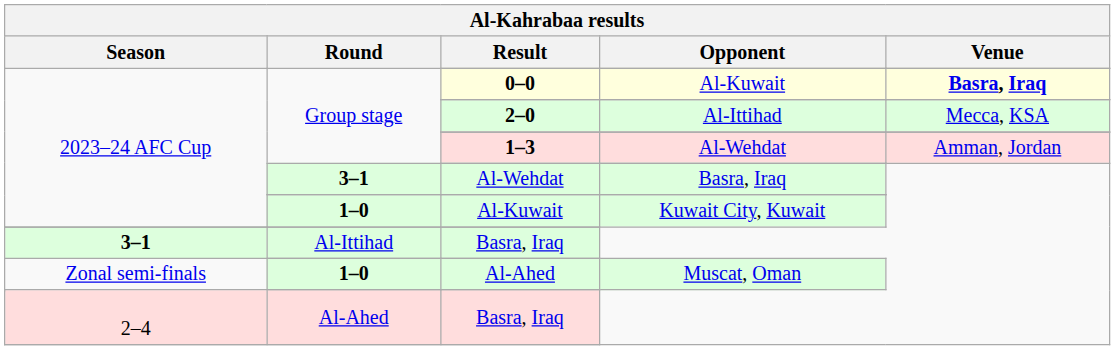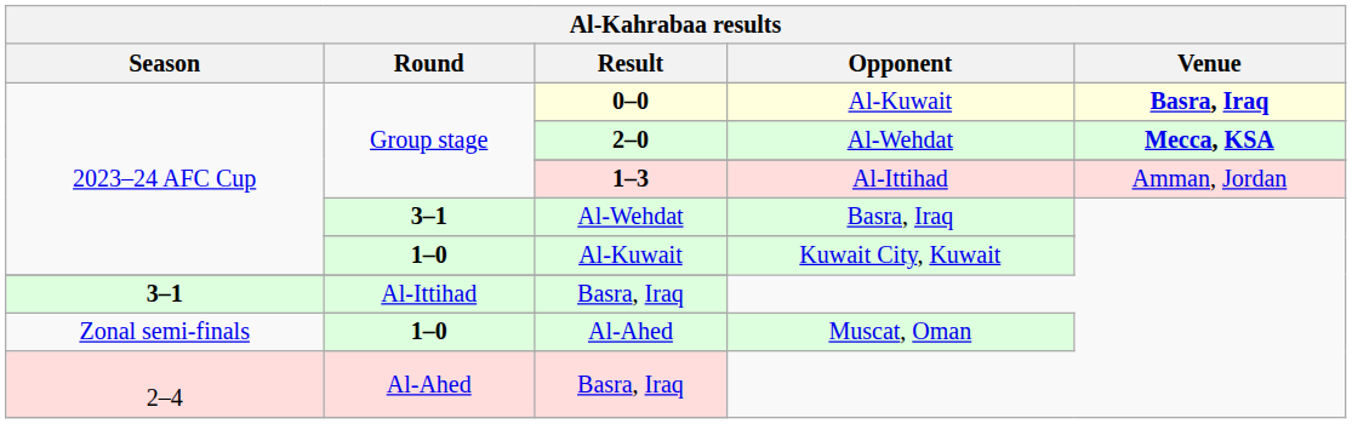 <table width=70% class="wikitable" style="text-align:center">
 <tr>
 <th colspan=5>Al-Kahrabaa results</th>
 </tr>
 <tr>
 <th>Season</th>
 <th>Round</th>
 <th>Result</th>
 <th>Opponent</th>
 <th>Venue</th>
 </tr>
 <tr align=center>
 <td rowspan="10" align=center><a href='#'>2023–24 AFC Cup</a></td>
 <td rowspan="7"><a href='#'>Group stage</a></td>
 </tr>
 <tr bgcolor=#ffffdd>
 <td><strong>0–0</strong></td>
 <td> <a href='#'>Al-Kuwait</a></td>
 <td><strong><a href='#'>Basra</a>, <a href='#'>Iraq</a></strong></td>
 </tr>
 <tr align=center>
 </tr>
 <tr bgcolor=#ddffdd>
 <td><strong>2–0</strong></td>
-<td> <a href='#'>Al-Ittihad</a></td>
-<td><a href='#'>Mecca</a>, <a href='#'>KSA</a></td>
+<td> <a href='#'>Al-Wehdat</a></td>
+<td><strong><a href='#'>Mecca</a>, <a href='#'>KSA</a></strong></td>
 </tr>
 <tr align=center>
 </tr>
 <tr bgcolor=#ffdddd>
 <td><strong>1–3</strong></td>
-<td> <a href='#'>Al-Wehdat</a></td>
+<td> <a href='#'>Al-Ittihad</a></td>
 <td><a href='#'>Amman</a>, <a href='#'>Jordan</a></td>
 </tr>
 <tr align=center>
 </tr>
 <tr bgcolor=#ddffdd>
 <td><strong>3–1</strong></td>
 <td> <a href='#'>Al-Wehdat</a></td>
 <td><a href='#'>Basra</a>, <a href='#'>Iraq</a></td>
 </tr>
 <tr align=center>
 </tr>
 <tr bgcolor=#ddffdd>
 <td><strong>1–0</strong></td>
 <td> <a href='#'>Al-Kuwait</a></td>
 <td><a href='#'>Kuwait City</a>, <a href='#'>Kuwait</a></td>
 </tr>
 <tr align=center>
 </tr>
 <tr bgcolor=#ddffdd>
 <td><strong>3–1</strong></td>
 <td> <a href='#'>Al-Ittihad</a></td>
 <td><a href='#'>Basra</a>, <a href='#'>Iraq</a></td>
 </tr>
 <tr align=center>
 <td rowspan="3"><a href='#'>Zonal semi-finals</a></td>
 </tr>
 <tr bgcolor=#ddffdd>
 <td><strong>1–0</strong></td>
 <td> <a href='#'>Al-Ahed</a></td>
 <td><a href='#'>Muscat</a>, <a href='#'>Oman</a></td>
 </tr>
 <tr align=center>
 </tr>
 <tr bgcolor=#ffdddd>
 <td><br>2–4 </td>
 <td> <a href='#'>Al-Ahed</a></td>
 <td><a href='#'>Basra</a>, <a href='#'>Iraq</a></td>
 </tr>
 <tr>
 </tr>
 </table>
